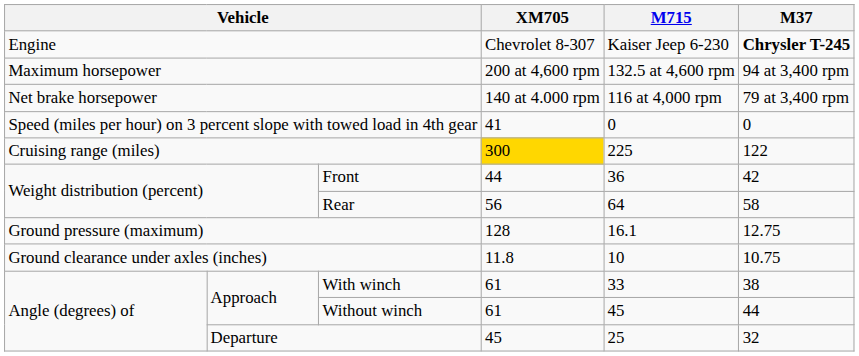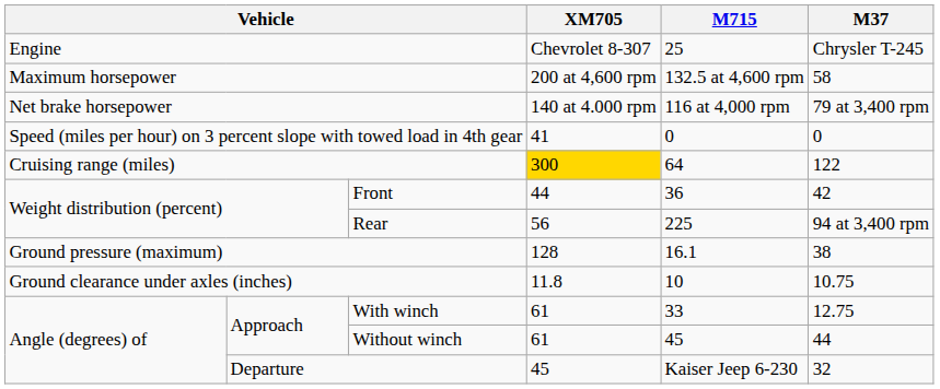 <table class="wikitable">
 <tr>
 <th colspan="3">Vehicle</th>
 <th>XM705</th>
 <th><a href='#'>M715</a></th>
 <th>M37</th>
 </tr>
 <tr>
 <td colspan="3">Engine</td>
 <td>Chevrolet 8-307</td>
-<td>Kaiser Jeep 6-230</td>
-<td><strong>Chrysler T-245</strong></td>
+<td>25</td>
+<td>Chrysler T-245</td>
 </tr>
 <tr>
 <td colspan="3">Maximum horsepower</td>
 <td>200 at 4,600 rpm</td>
 <td>132.5 at 4,600 rpm</td>
-<td>94 at 3,400 rpm</td>
+<td>58</td>
 </tr>
 <tr>
 <td colspan="3">Net brake horsepower</td>
 <td>140 at 4.000 rpm</td>
 <td>116 at 4,000 rpm</td>
 <td>79 at 3,400 rpm</td>
 </tr>
 <tr>
 <td colspan="3">Speed (miles per hour) on 3 percent slope with towed load in 4th gear</td>
 <td>41</td>
 <td>0</td>
 <td>0</td>
 </tr>
 <tr>
 <td colspan="3">Cruising range (miles)</td>
 <td style="background: gold;">300</td>
-<td>225</td>
+<td>64</td>
 <td>122</td>
 </tr>
 <tr>
 <td colspan="2" rowspan="2">Weight distribution (percent)</td>
 <td>Front</td>
 <td>44</td>
 <td>36</td>
 <td>42</td>
 </tr>
 <tr>
 <td>Rear</td>
 <td>56</td>
-<td>64</td>
-<td>58</td>
+<td>225</td>
+<td>94 at 3,400 rpm</td>
 </tr>
 <tr>
 <td colspan="3">Ground pressure (maximum)</td>
 <td>128</td>
 <td>16.1</td>
-<td>12.75</td>
+<td>38</td>
 </tr>
 <tr>
 <td colspan="3">Ground clearance under axles (inches)</td>
 <td>11.8</td>
 <td>10</td>
 <td>10.75</td>
 </tr>
 <tr>
 <td rowspan="3">Angle (degrees) of</td>
 <td rowspan="2">Approach</td>
 <td>With winch</td>
 <td>61</td>
 <td>33</td>
-<td>38</td>
+<td>12.75</td>
 </tr>
 <tr>
 <td>Without winch</td>
 <td>61</td>
 <td>45</td>
 <td>44</td>
 </tr>
 <tr>
 <td colspan="2">Departure</td>
 <td>45</td>
-<td>25</td>
+<td>Kaiser Jeep 6-230</td>
 <td>32</td>
 </tr>
 </table>
